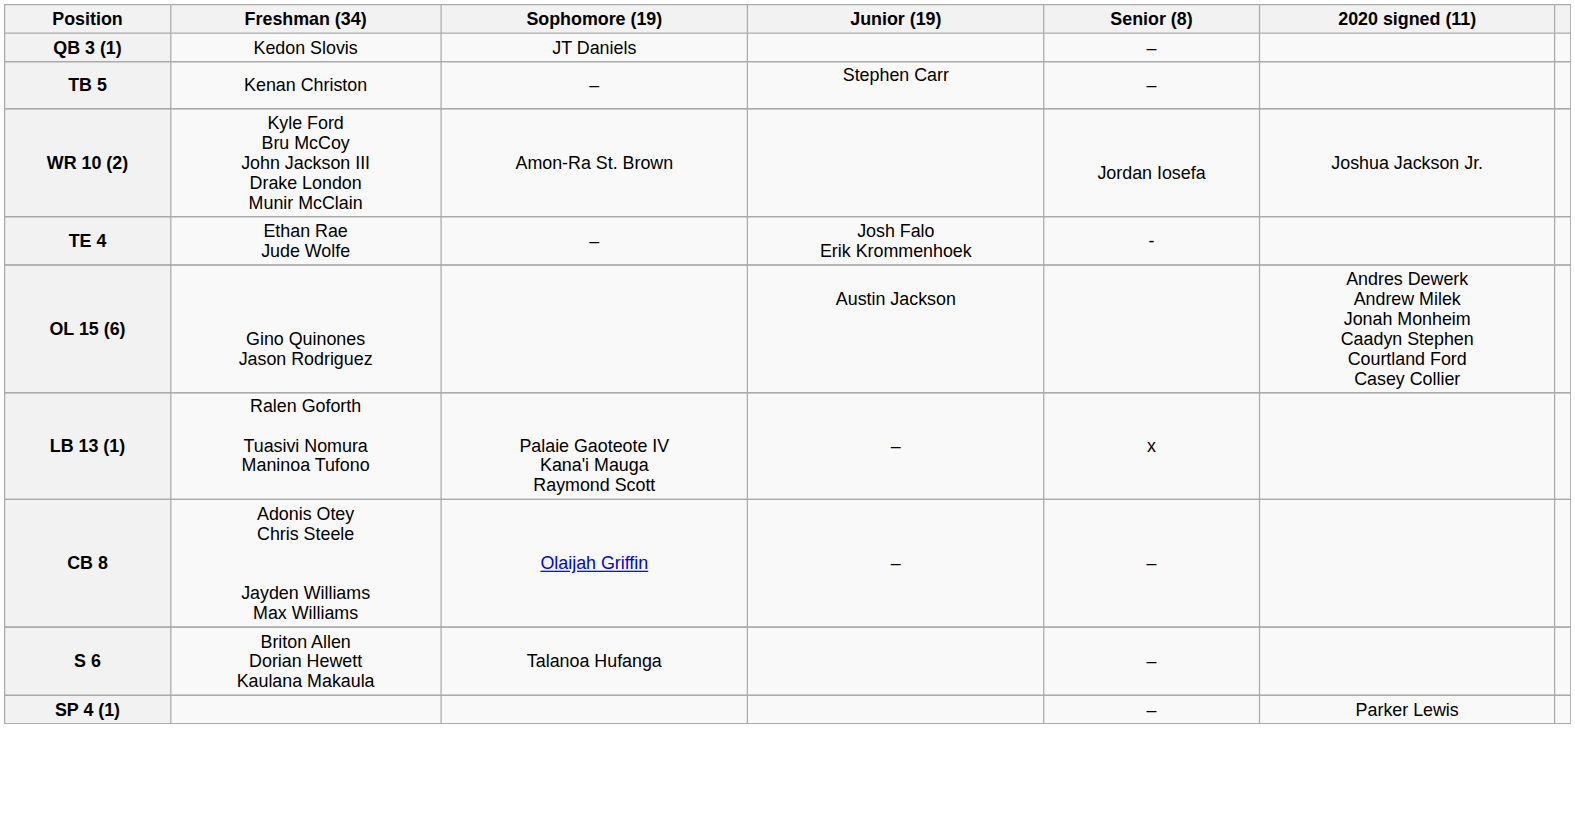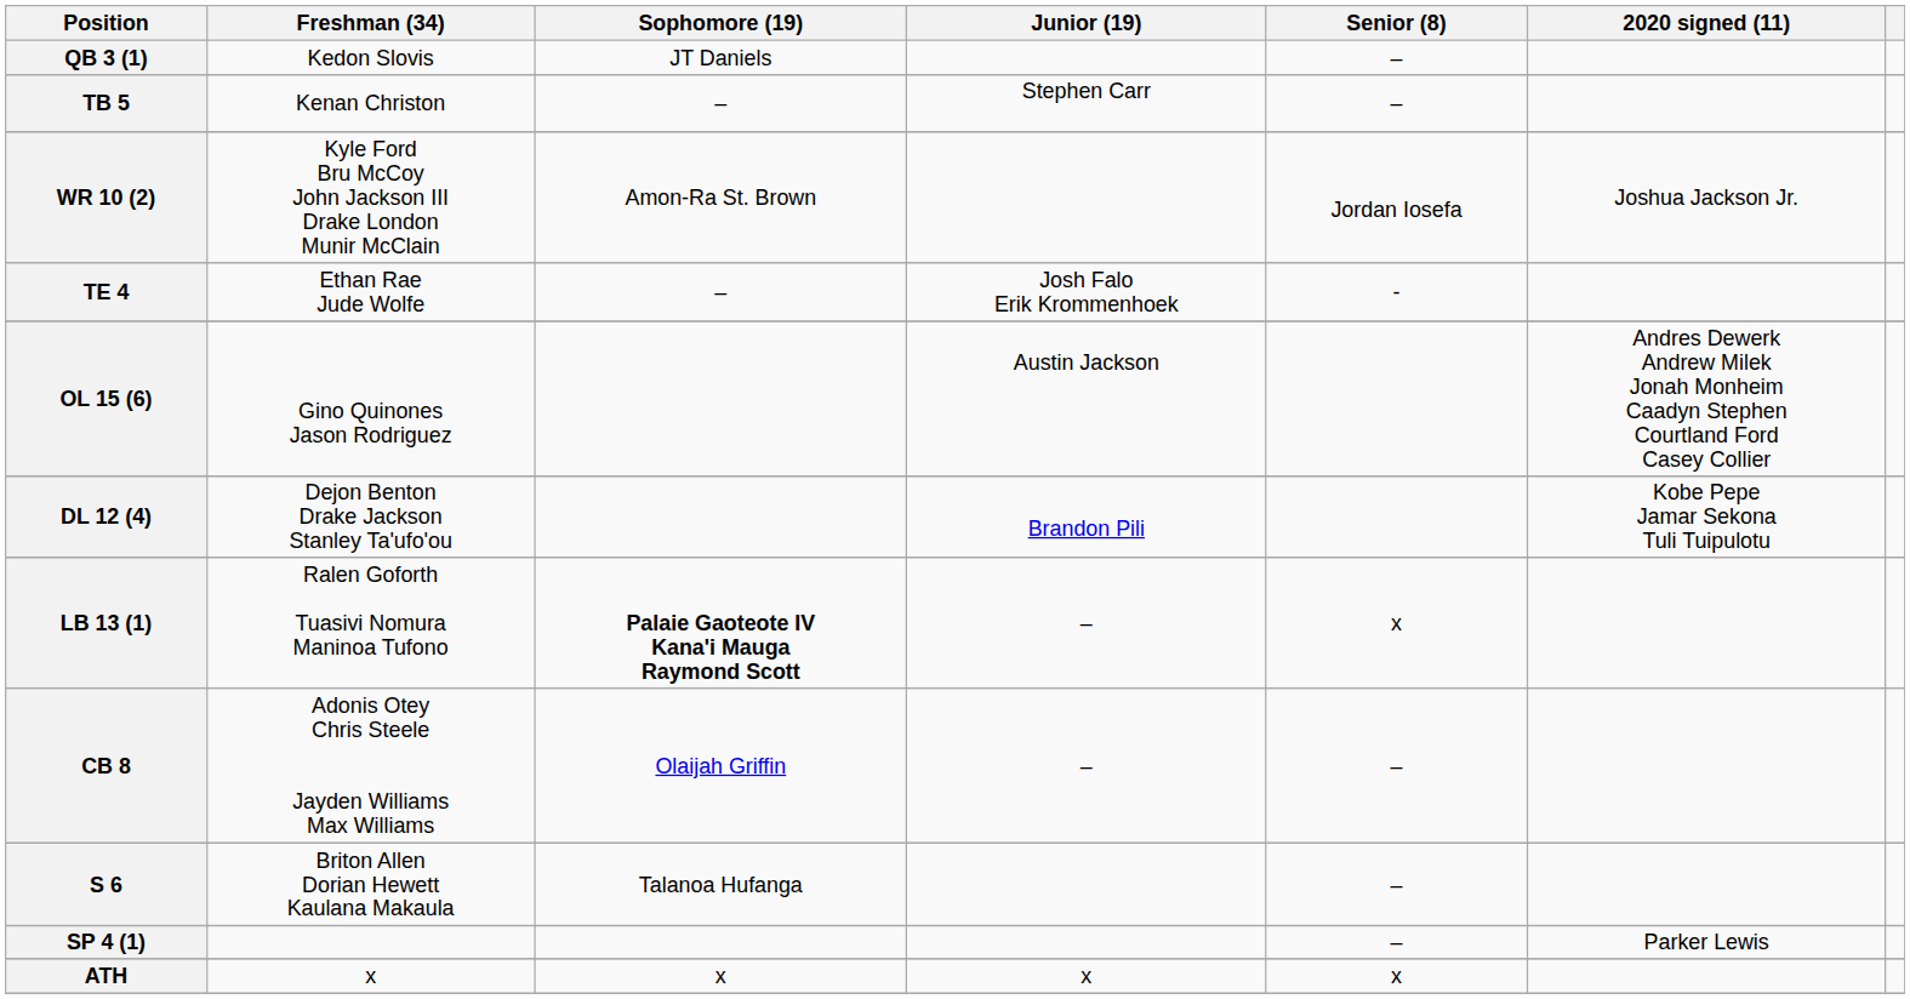 <table class="wikitable collapsible collapsed" style="font-size:90%;" width=100%>
 <tr>
 <th>Position</th>
 <th>Freshman (34)</th>
 <th>Sophomore (19)</th>
 <th>Junior (19)</th>
 <th>Senior (8)</th>
 <th> 2020 signed (11)</th>
 <th></th>
 </tr>
 <tr align="center">
 <th>QB 3 (1)</th>
 <td>Kedon Slovis</td>
 <td>JT Daniels</td>
 <td></td>
 <td>–</td>
 <td></td>
 <td></td>
 </tr>
 <tr>
 </tr>
 <tr align="center">
 <th>TB 5</th>
 <td>Kenan Christon <br> </td>
 <td>–</td>
 <td>Stephen Carr <br>  <br> </td>
 <td>–</td>
 <td></td>
 <td></td>
 </tr>
 <tr>
 </tr>
 <tr align="center">
 <th>WR 10 (2)</th>
 <td>Kyle Ford <br> Bru McCoy <br> John Jackson III <br> Drake London <br> Munir McClain</td>
 <td>Amon-Ra St. Brown</td>
 <td> <br> </td>
 <td> <br> Jordan Iosefa</td>
 <td>Joshua Jackson Jr.</td>
 <td></td>
 </tr>
 <tr>
 </tr>
 <tr align="center">
 <th>TE 4</th>
 <td>Ethan Rae <br> Jude Wolfe</td>
 <td>–</td>
 <td>Josh Falo <br> Erik Krommenhoek</td>
 <td>-</td>
 <td></td>
 <td></td>
 </tr>
 <tr>
 </tr>
 <tr align="center">
 <th>OL 15 (6)</th>
 <td> <br>  <br> Gino Quinones <br> Jason Rodriguez</td>
 <td> <br>  <br> </td>
 <td>Austin Jackson <br>  <br>  <br>  <br> </td>
 <td> <br>  <br> </td>
 <td>Andres Dewerk <br> Andrew Milek <br> Jonah Monheim <br> Caadyn Stephen <br> Courtland Ford <br> Casey Collier <br></td>
 <td></td>
 </tr>
 <tr>
 </tr>
+<tr align="center">
+<th>DL 12 (4)</th>
+<td>Dejon Benton <br> Drake Jackson <br> Stanley Ta'ufo'ou <br> </td>
+<td> <br>  <br>  <br> </td>
+<td> <br> <a href='#'>Brandon Pili</a> <br> </td>
+<td></td>
+<td>Kobe Pepe <br> Jamar Sekona <br> Tuli Tuipulotu</td>
+<td></td>
+</tr>
 <tr>
 </tr>
 <tr align="center">
 <th>LB 13 (1)</th>
 <td>Ralen Goforth <br>  <br> Tuasivi Nomura <br> Maninoa Tufono <br>  <br> </td>
-<td> <br>  <br> Palaie Gaoteote IV <br> Kana'i Mauga <br> Raymond Scott</td>
+<td><strong> <br>  <br> Palaie Gaoteote IV <br> Kana'i Mauga <br> Raymond Scott</strong></td>
 <td>–</td>
 <td>x</td>
 <td></td>
 <td></td>
 </tr>
 <tr>
 </tr>
 <tr align="center">
 <th>CB 8</th>
 <td>Adonis Otey <br> Chris Steele <br>  <br>  <br> Jayden Williams <br> Max Williams</td>
 <td><a href='#'>Olaijah Griffin</a> <br> </td>
 <td>–</td>
 <td>–</td>
 <td></td>
 <td></td>
 </tr>
 <tr>
 </tr>
 <tr align="center">
 <th>S 6</th>
 <td>Briton Allen <br> Dorian Hewett <br> Kaulana Makaula</td>
 <td>Talanoa Hufanga <br> </td>
 <td></td>
 <td>–</td>
 <td></td>
 <td></td>
 </tr>
 <tr>
 </tr>
 <tr align="center">
 <th>SP 4 (1)</th>
 <td></td>
 <td></td>
 <td> <br> </td>
 <td>–</td>
 <td>Parker Lewis</td>
 <td></td>
 </tr>
 <tr>
 </tr>
+<tr align="center">
+<th>ATH </th>
+<td>x</td>
+<td>x</td>
+<td>x</td>
+<td>x</td>
+<td></td>
+<td></td>
+</tr>
 <tr>
 </tr>
 </table>
